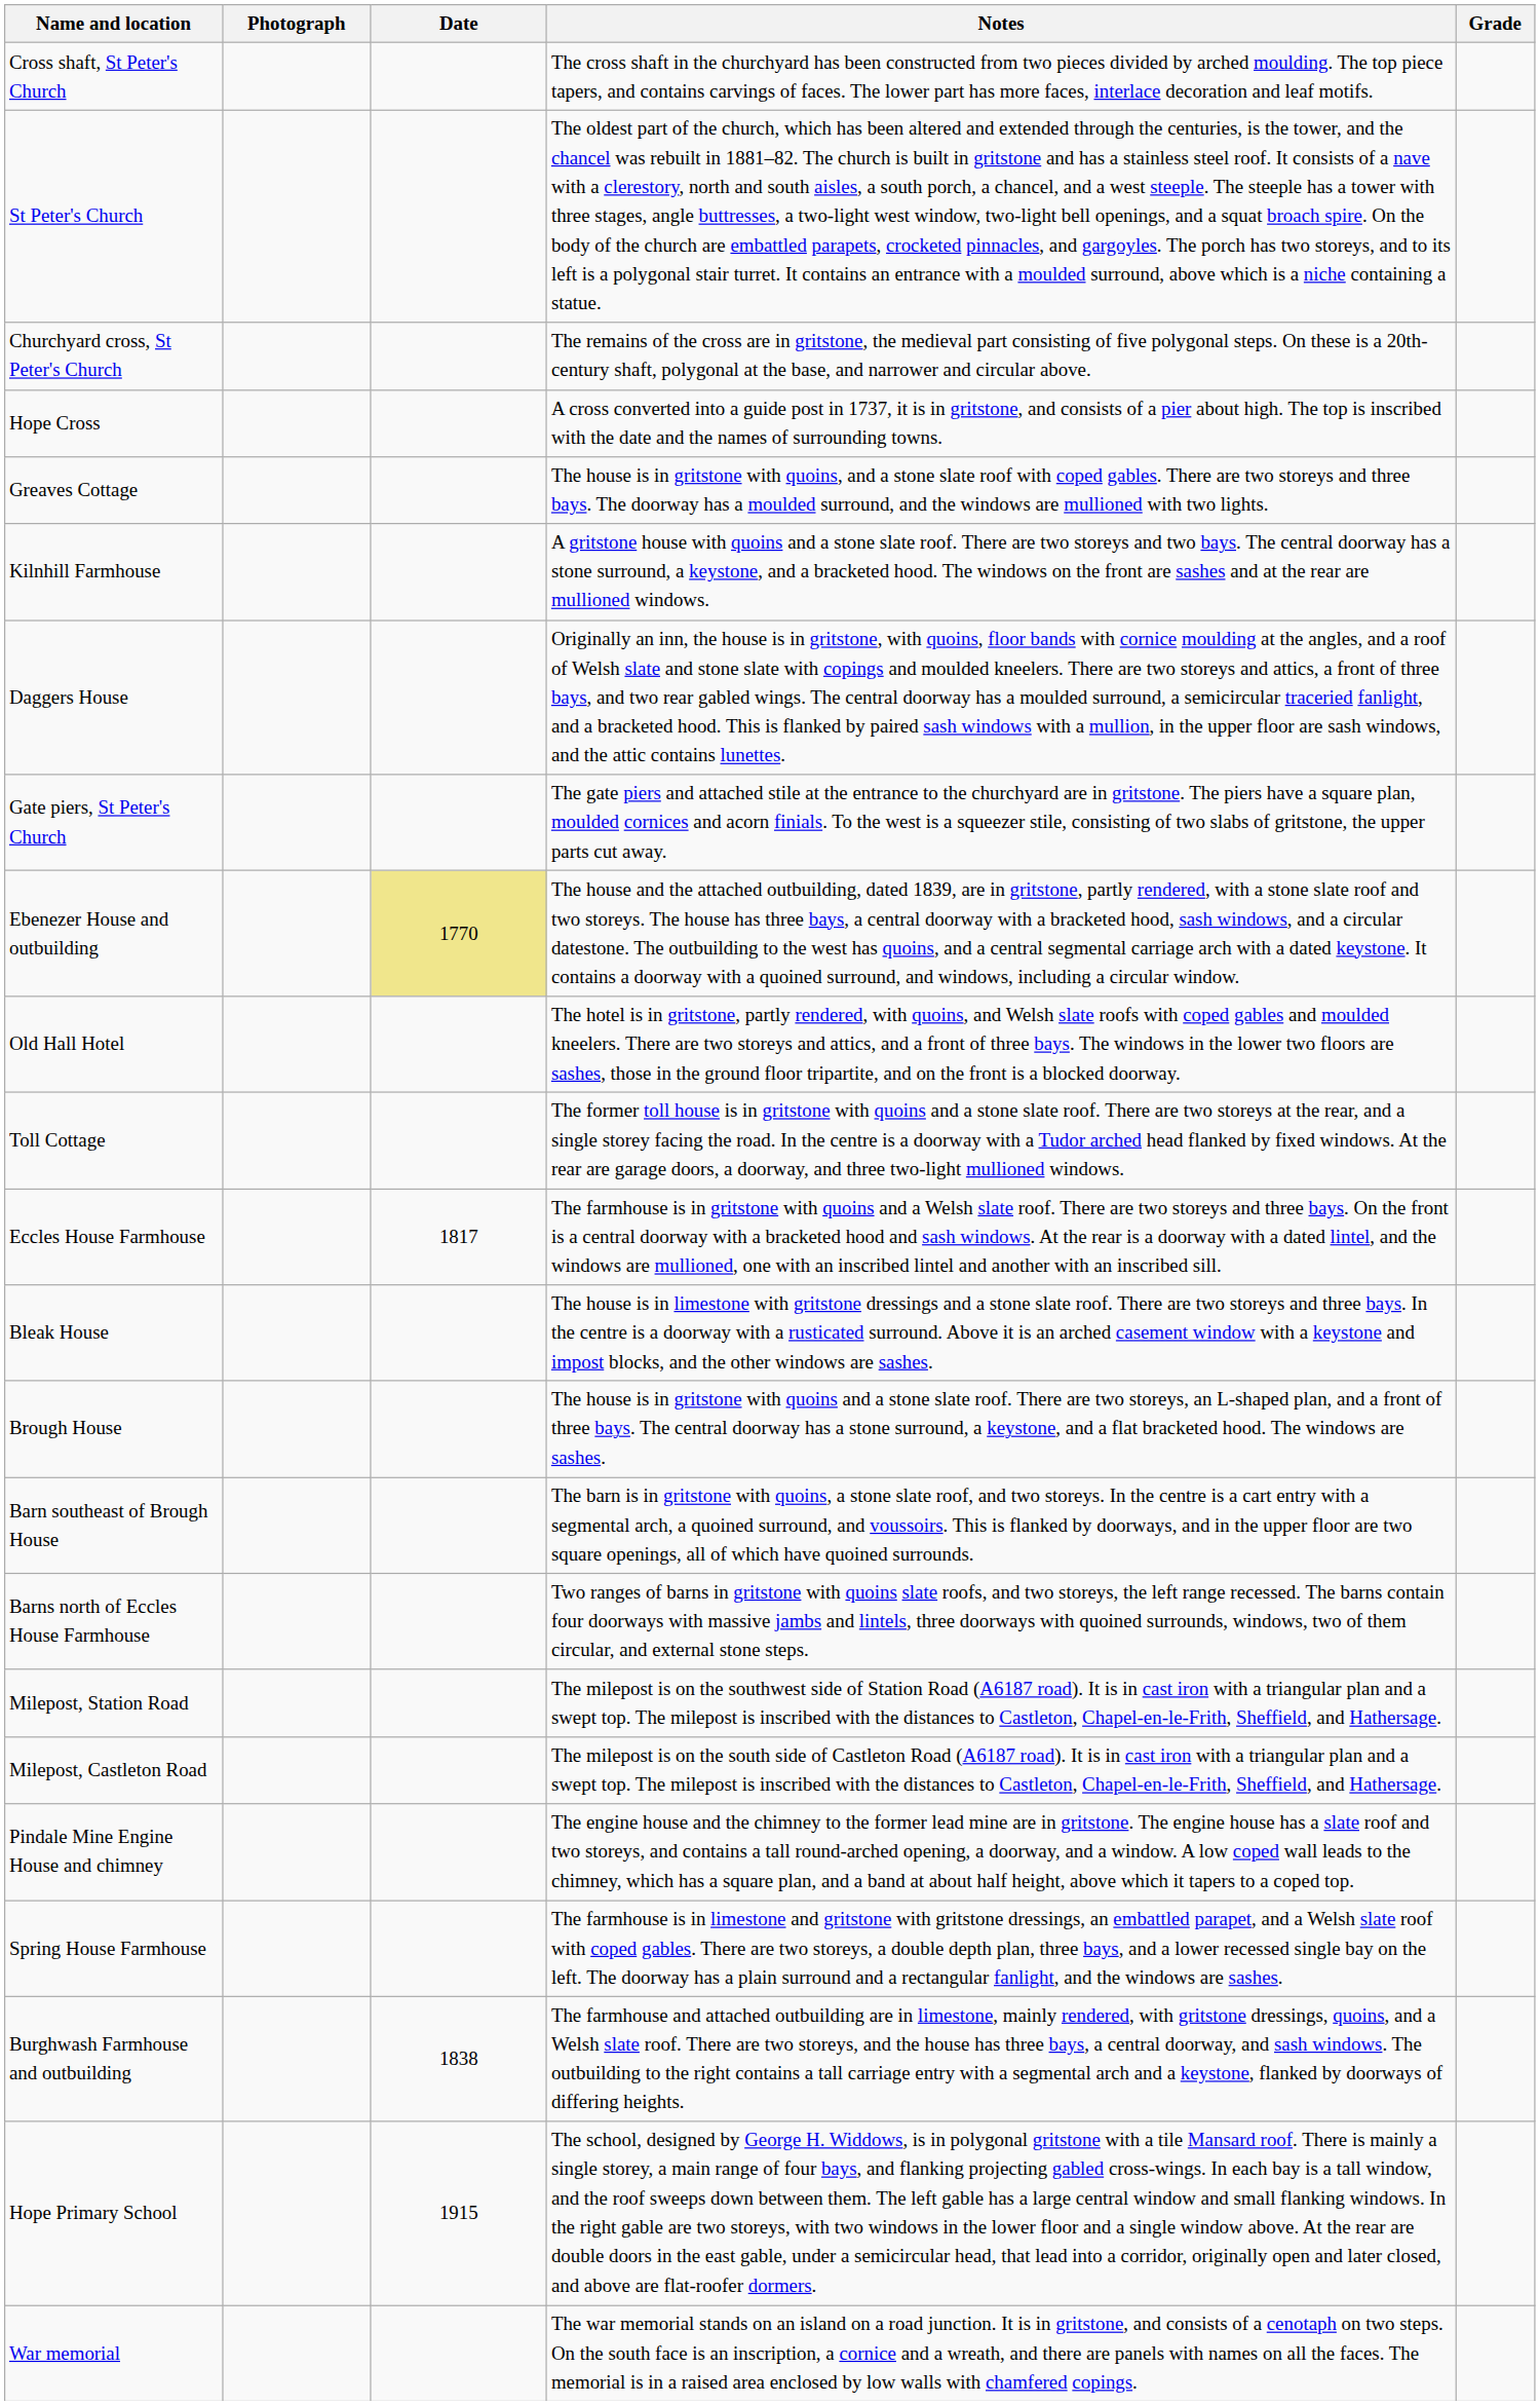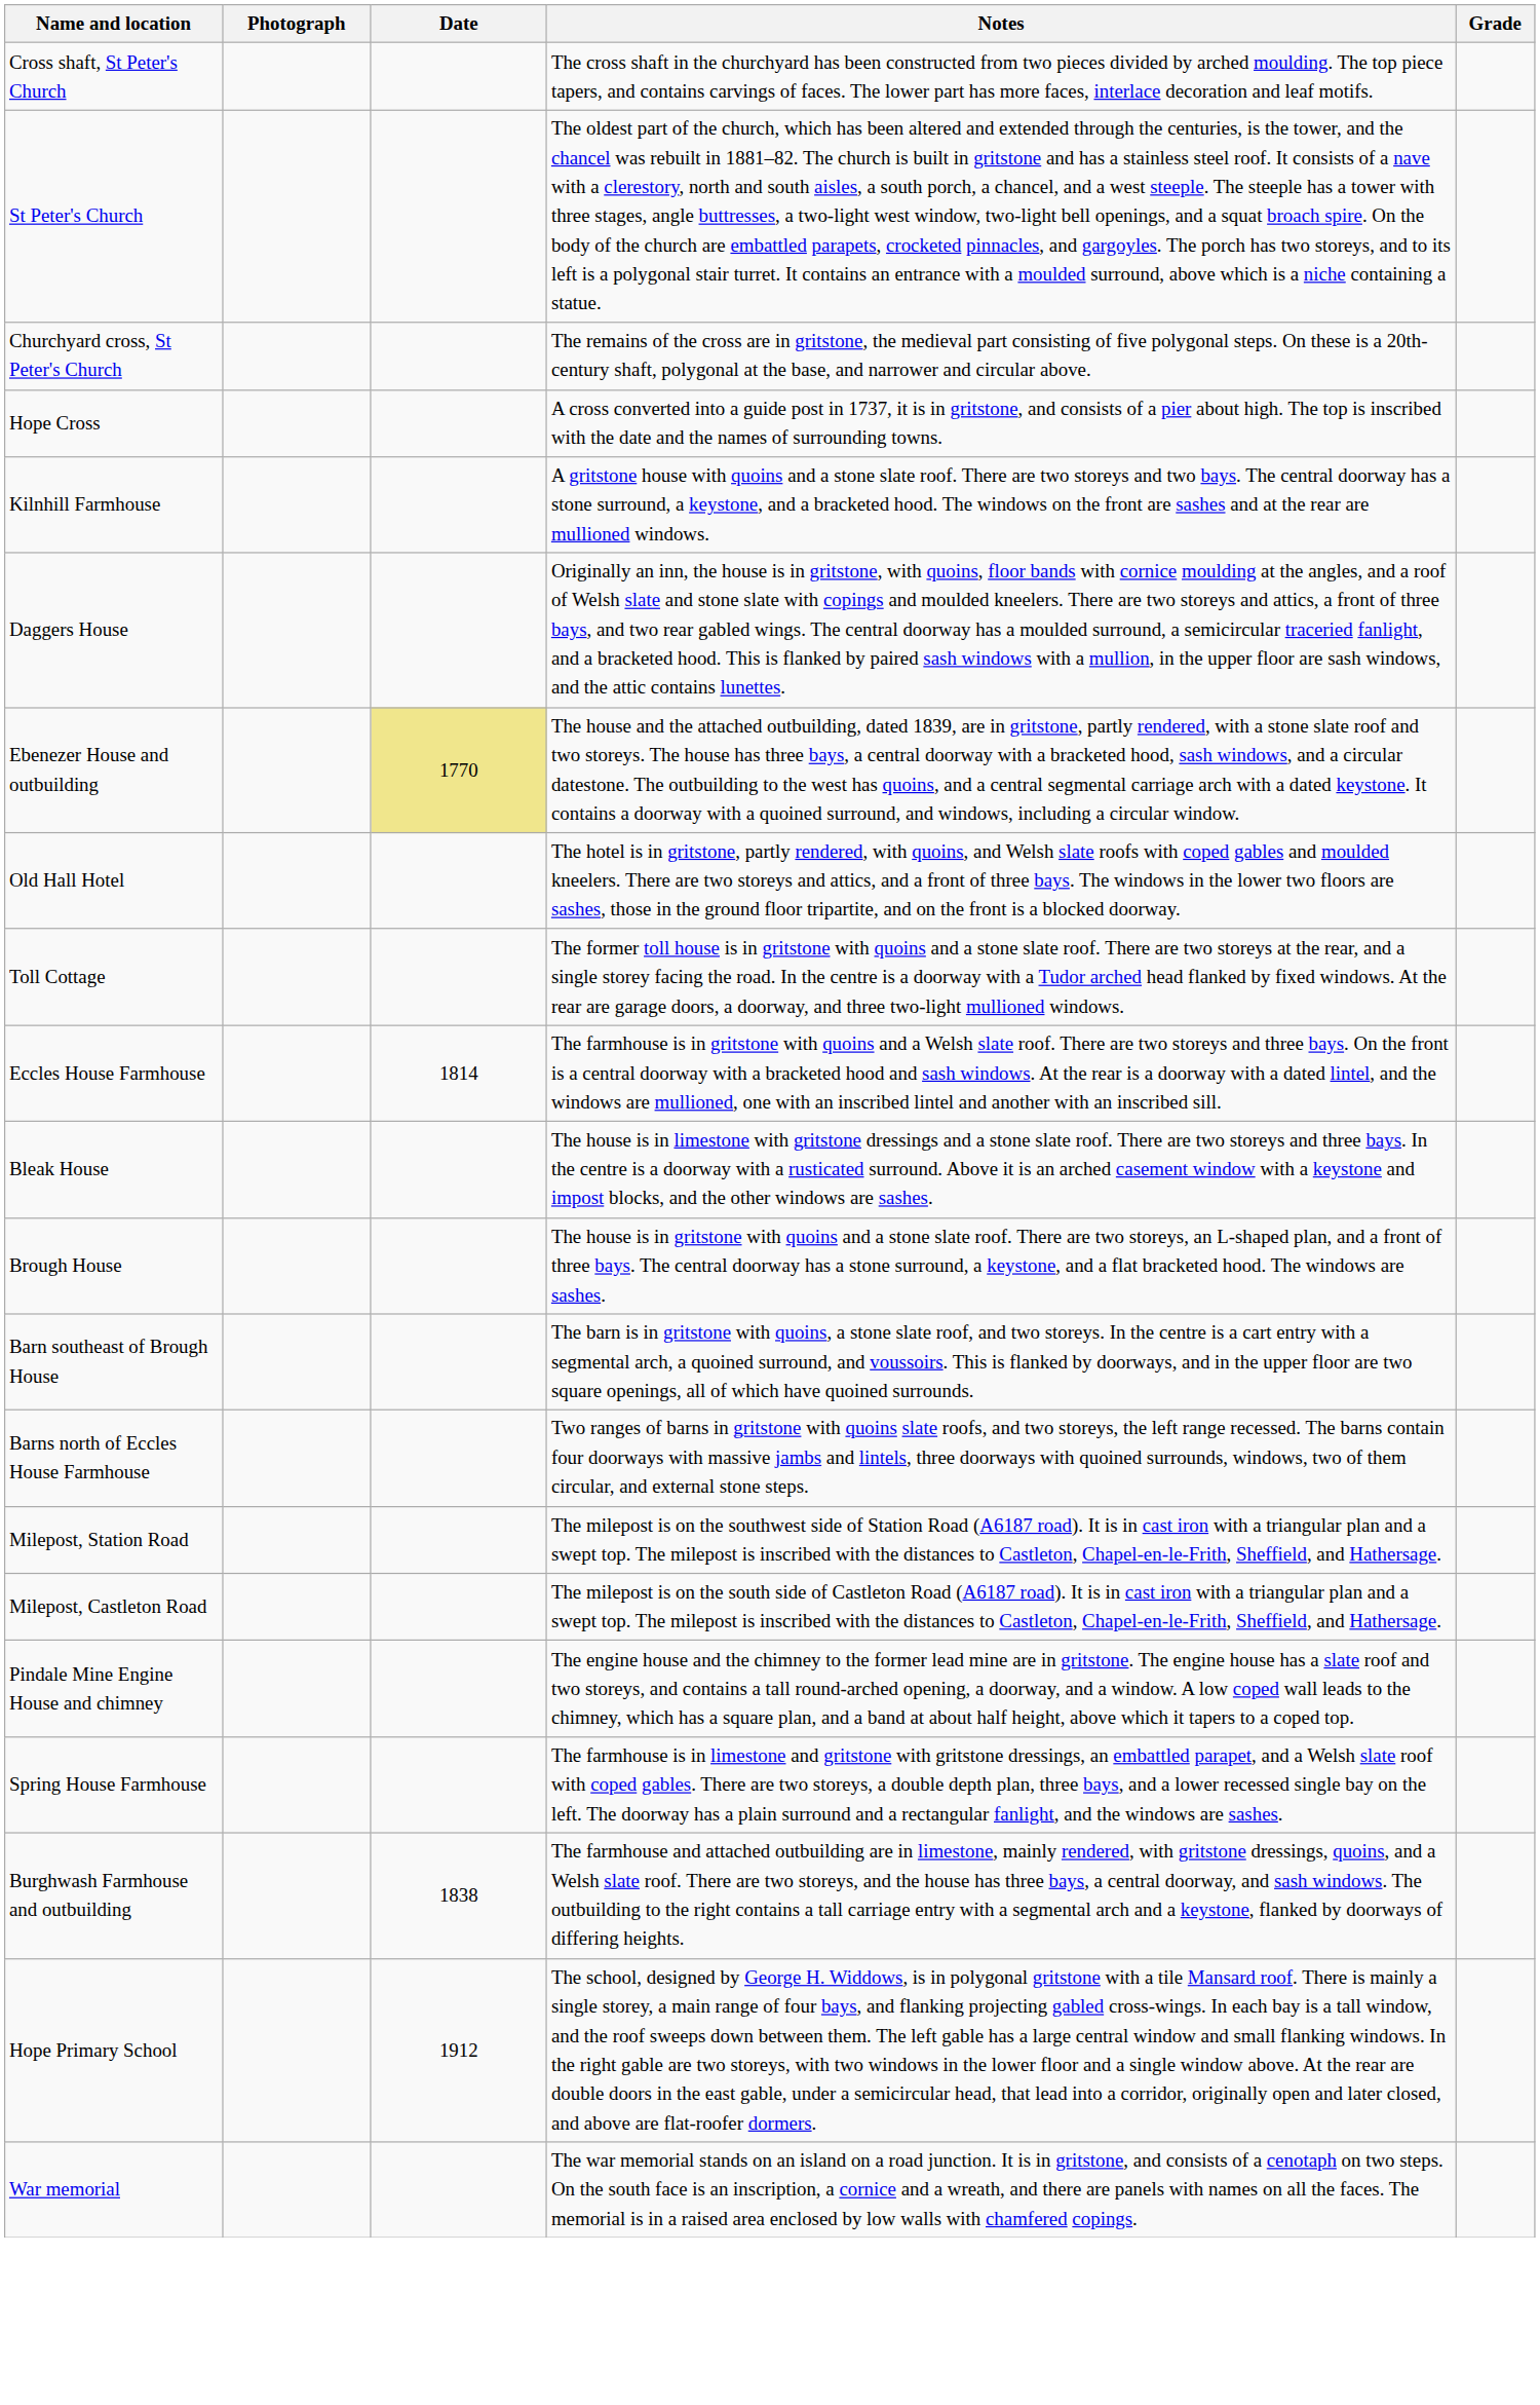 <table class="wikitable sortable plainrowheaders" style="width:100%; border:0; text-align:left; line-height:150%;">
 <tr>
 <th scope="col"  style="width:150px">Name and location</th>
 <th scope="col"  style="width:100px" class="unsortable">Photograph</th>
 <th scope="col"  style="width:120px">Date</th>
 <th scope="col"  style="width:650px" class="unsortable">Notes</th>
 <th scope="col"  style="width:50px">Grade</th>
 </tr>
 <tr>
 <td>Cross shaft, <a href='#'>St Peter's Church</a><br><small></small></td>
 <td></td>
 <td align="center"></td>
 <td>The cross shaft in the churchyard has been constructed from two pieces divided by arched <a href='#'>moulding</a>.  The top piece tapers, and contains carvings of faces.  The lower part has more faces, <a href='#'>interlace</a> decoration and leaf motifs.</td>
 <td align="center" ></td>
 </tr>
 <tr>
 <td><a href='#'>St Peter's Church</a><br><small></small></td>
 <td></td>
 <td align="center"></td>
 <td>The oldest part of the church, which has been altered and extended through the centuries, is the tower, and the <a href='#'>chancel</a> was rebuilt in 1881–82.  The church is built in <a href='#'>gritstone</a> and has a stainless steel roof.  It consists of a <a href='#'>nave</a> with a <a href='#'>clerestory</a>, north and south <a href='#'>aisles</a>, a south porch, a chancel, and a west <a href='#'>steeple</a>.  The steeple has a tower with three stages, angle <a href='#'>buttresses</a>, a two-light west window, two-light bell openings, and a squat <a href='#'>broach spire</a>.  On the body of the church are <a href='#'>embattled</a> <a href='#'>parapets</a>, <a href='#'>crocketed</a> <a href='#'>pinnacles</a>, and <a href='#'>gargoyles</a>.  The porch has two storeys, and to its left is a polygonal stair turret.  It contains an entrance with a <a href='#'>moulded</a> surround, above which is a <a href='#'>niche</a> containing a statue.</td>
 <td align="center" ></td>
 </tr>
 <tr>
 <td>Churchyard cross, <a href='#'>St Peter's Church</a><br><small></small></td>
 <td></td>
 <td align="center"></td>
 <td>The remains of the cross are in <a href='#'>gritstone</a>, the medieval part consisting of five polygonal steps.  On these is a 20th-century shaft, polygonal at the base, and narrower and circular above.</td>
 <td align="center" ></td>
 </tr>
 <tr>
 <td>Hope Cross<br><small></small></td>
 <td></td>
 <td align="center"></td>
 <td>A cross converted into a guide post in 1737, it is in <a href='#'>gritstone</a>, and consists of a <a href='#'>pier</a> about  high.  The top is inscribed with the date and the names of surrounding towns.</td>
 <td align="center" ></td>
 </tr>
 <tr>
-<td>Greaves Cottage<br><small></small></td>
-<td></td>
-<td align="center"></td>
-<td>The house is in <a href='#'>gritstone</a> with <a href='#'>quoins</a>, and a stone slate roof with <a href='#'>coped</a> <a href='#'>gables</a>.  There are two storeys and three <a href='#'>bays</a>.  The doorway has a <a href='#'>moulded</a> surround, and the windows are <a href='#'>mullioned</a> with two lights.</td>
-<td align="center" ></td>
-</tr>
-<tr>
 <td>Kilnhill Farmhouse<br><small></small></td>
 <td></td>
 <td align="center"></td>
 <td>A <a href='#'>gritstone</a> house with <a href='#'>quoins</a> and a stone slate roof.  There are two storeys and two <a href='#'>bays</a>.  The central doorway has a stone surround, a <a href='#'>keystone</a>, and a bracketed hood.  The windows on the front are <a href='#'>sashes</a> and at the rear are <a href='#'>mullioned</a> windows.</td>
 <td align="center" ></td>
 </tr>
 <tr>
 <td>Daggers House<br><small></small></td>
 <td></td>
 <td align="center"></td>
 <td>Originally an inn, the house is in <a href='#'>gritstone</a>, with <a href='#'>quoins</a>, <a href='#'>floor bands</a> with <a href='#'>cornice</a> <a href='#'>moulding</a> at the angles, and a roof of Welsh <a href='#'>slate</a> and stone slate with <a href='#'>copings</a> and moulded kneelers.  There are two storeys and attics, a front of three <a href='#'>bays</a>, and two rear gabled wings. The central doorway has a moulded surround, a semicircular <a href='#'>traceried</a> <a href='#'>fanlight</a>, and a bracketed hood.  This is flanked by paired <a href='#'>sash windows</a> with a <a href='#'>mullion</a>, in the upper floor are sash windows, and the attic contains <a href='#'>lunettes</a>.</td>
-<td align="center" ></td>
-</tr>
-<tr>
-<td>Gate piers, <a href='#'>St Peter's Church</a><br><small></small></td>
-<td></td>
-<td align="center"></td>
-<td>The gate <a href='#'>piers</a> and attached stile at the entrance to the churchyard are in <a href='#'>gritstone</a>.  The piers have a square plan, <a href='#'>moulded</a> <a href='#'>cornices</a> and acorn <a href='#'>finials</a>.  To the west is a squeezer stile, consisting of two slabs of gritstone, the upper parts cut away.</td>
 <td align="center" ></td>
 </tr>
 <tr>
 <td>Ebenezer House and outbuilding<br><small></small></td>
 <td></td>
 <td align="center" style="background: khaki;">1770</td>
 <td>The house and the attached outbuilding, dated 1839, are in <a href='#'>gritstone</a>, partly <a href='#'>rendered</a>, with a stone slate roof and two storeys.  The house has three <a href='#'>bays</a>, a central doorway with a bracketed hood, <a href='#'>sash windows</a>, and a circular datestone.  The outbuilding to the west has <a href='#'>quoins</a>, and a central segmental carriage arch with a dated <a href='#'>keystone</a>.  It contains a doorway with a quoined surround, and windows, including a circular window.</td>
 <td align="center" ></td>
 </tr>
 <tr>
 <td>Old Hall Hotel<br><small></small></td>
 <td></td>
 <td align="center"></td>
 <td>The hotel is in <a href='#'>gritstone</a>, partly <a href='#'>rendered</a>, with <a href='#'>quoins</a>, and Welsh <a href='#'>slate</a> roofs with <a href='#'>coped</a> <a href='#'>gables</a> and <a href='#'>moulded</a> kneelers.  There are two storeys and attics, and a front of three <a href='#'>bays</a>.  The windows in the lower two floors are <a href='#'>sashes</a>, those in the ground floor tripartite, and on the front is a blocked doorway.</td>
 <td align="center" ></td>
 </tr>
 <tr>
 <td>Toll Cottage<br><small></small></td>
 <td></td>
 <td align="center"></td>
 <td>The former <a href='#'>toll house</a> is in <a href='#'>gritstone</a> with <a href='#'>quoins</a> and a stone slate roof.  There are two storeys at the rear, and a single storey facing the road.  In the centre is a doorway with a <a href='#'>Tudor arched</a> head flanked by fixed windows.  At the rear are garage doors, a doorway, and three two-light <a href='#'>mullioned</a> windows.</td>
 <td align="center" ></td>
 </tr>
 <tr>
 <td>Eccles House Farmhouse<br><small></small></td>
 <td></td>
-<td align="center">1817</td>
+<td align="center">1814</td>
 <td>The farmhouse is in <a href='#'>gritstone</a> with <a href='#'>quoins</a> and a Welsh <a href='#'>slate</a> roof.  There are two storeys and three <a href='#'>bays</a>.  On the front is a central doorway with a bracketed hood and <a href='#'>sash windows</a>.  At the rear is a doorway with a dated <a href='#'>lintel</a>, and the windows are <a href='#'>mullioned</a>, one with an inscribed lintel and another with an inscribed sill.</td>
 <td align="center" ></td>
 </tr>
 <tr>
 <td>Bleak House<br><small></small></td>
 <td></td>
 <td align="center"></td>
 <td>The house is in <a href='#'>limestone</a> with <a href='#'>gritstone</a> dressings and a stone slate roof.  There are two storeys and three <a href='#'>bays</a>.  In the centre is a doorway with a <a href='#'>rusticated</a> surround.  Above it is an arched <a href='#'>casement window</a> with a <a href='#'>keystone</a> and <a href='#'>impost</a> blocks, and the other windows are <a href='#'>sashes</a>.</td>
 <td align="center" ></td>
 </tr>
 <tr>
 <td>Brough House<br><small></small></td>
 <td></td>
 <td align="center"></td>
 <td>The house is in <a href='#'>gritstone</a> with <a href='#'>quoins</a> and a stone slate roof.  There are two storeys, an L-shaped plan, and a front of three <a href='#'>bays</a>.  The central doorway has a stone surround, a <a href='#'>keystone</a>, and a flat bracketed hood.  The windows are <a href='#'>sashes</a>.</td>
 <td align="center" ></td>
 </tr>
 <tr>
 <td>Barn southeast of Brough House<br><small></small></td>
 <td></td>
 <td align="center"></td>
 <td>The barn is in <a href='#'>gritstone</a> with <a href='#'>quoins</a>, a stone slate roof, and two storeys.  In the centre is a cart entry with a segmental arch, a quoined surround, and <a href='#'>voussoirs</a>.  This is flanked by doorways, and in the upper floor are two square openings, all of which have quoined surrounds.</td>
 <td align="center" ></td>
 </tr>
 <tr>
 <td>Barns north of Eccles House Farmhouse<br><small></small></td>
 <td></td>
 <td align="center"></td>
 <td>Two ranges of barns in <a href='#'>gritstone</a> with <a href='#'>quoins</a> <a href='#'>slate</a> roofs, and two storeys, the left range recessed.  The barns contain four doorways with massive <a href='#'>jambs</a> and <a href='#'>lintels</a>, three doorways with quoined surrounds, windows, two of them circular, and external stone steps.</td>
 <td align="center" ></td>
 </tr>
 <tr>
 <td>Milepost, Station Road<br><small></small></td>
 <td></td>
 <td align="center"></td>
 <td>The milepost is on the southwest side of Station Road (<a href='#'>A6187 road</a>).  It is in <a href='#'>cast iron</a> with a triangular plan and a swept top. The milepost is inscribed with the distances to <a href='#'>Castleton</a>, <a href='#'>Chapel-en-le-Frith</a>, <a href='#'>Sheffield</a>, and <a href='#'>Hathersage</a>.</td>
 <td align="center" ></td>
 </tr>
 <tr>
 <td>Milepost, Castleton Road<br><small></small></td>
 <td></td>
 <td align="center"></td>
 <td>The milepost is on the south side of Castleton Road (<a href='#'>A6187 road</a>).  It is in <a href='#'>cast iron</a> with a triangular plan and a swept top. The milepost is inscribed with the distances to <a href='#'>Castleton</a>, <a href='#'>Chapel-en-le-Frith</a>, <a href='#'>Sheffield</a>, and <a href='#'>Hathersage</a>.</td>
 <td align="center" ></td>
 </tr>
 <tr>
 <td>Pindale Mine Engine House and chimney<br><small></small></td>
 <td></td>
 <td align="center"></td>
 <td>The engine house and the chimney to the former lead mine are in <a href='#'>gritstone</a>.  The engine house has a <a href='#'>slate</a> roof and two storeys, and contains a tall round-arched opening, a doorway, and a window.  A low <a href='#'>coped</a> wall leads to the chimney, which has a square plan, and a band at about half height, above which it tapers to a coped top.</td>
 <td align="center" ></td>
 </tr>
 <tr>
 <td>Spring House Farmhouse<br><small></small></td>
 <td></td>
 <td align="center"></td>
 <td>The farmhouse is in <a href='#'>limestone</a> and <a href='#'>gritstone</a> with gritstone dressings, an <a href='#'>embattled</a> <a href='#'>parapet</a>, and a Welsh <a href='#'>slate</a> roof with <a href='#'>coped</a> <a href='#'>gables</a>.  There are two storeys, a double depth plan, three <a href='#'>bays</a>, and a lower recessed single bay on the left.  The doorway has a plain surround and a rectangular <a href='#'>fanlight</a>, and the windows are <a href='#'>sashes</a>.</td>
 <td align="center" ></td>
 </tr>
 <tr>
 <td>Burghwash Farmhouse and outbuilding<br><small></small></td>
 <td></td>
 <td align="center">1838</td>
 <td>The farmhouse and attached outbuilding are in <a href='#'>limestone</a>, mainly <a href='#'>rendered</a>, with <a href='#'>gritstone</a> dressings, <a href='#'>quoins</a>, and a Welsh <a href='#'>slate</a> roof.  There are two storeys, and the house has three <a href='#'>bays</a>, a central doorway, and <a href='#'>sash windows</a>.  The outbuilding to the right contains a tall carriage entry with a segmental arch and a <a href='#'>keystone</a>, flanked by doorways of differing heights.</td>
 <td align="center" ></td>
 </tr>
 <tr>
 <td>Hope Primary School<br><small></small></td>
 <td></td>
-<td align="center">1915</td>
+<td align="center">1912</td>
 <td>The school, designed by <a href='#'>George H. Widdows</a>, is in polygonal <a href='#'>gritstone</a> with a tile <a href='#'>Mansard roof</a>.  There is mainly a single storey, a main range of four <a href='#'>bays</a>, and flanking projecting <a href='#'>gabled</a> cross-wings.  In each bay is a tall window, and the roof sweeps down between them.  The left gable has a large central window and small flanking windows.  In the right gable are two storeys, with two windows in the lower floor and a single window above.  At the rear are double doors in the east gable, under a semicircular head, that lead into a corridor, originally open and later closed, and above are flat-roofer <a href='#'>dormers</a>.</td>
 <td align="center" ></td>
 </tr>
 <tr>
 <td><a href='#'>War memorial</a><br><small></small></td>
 <td></td>
 <td align="center"></td>
 <td>The war memorial stands on an island on a road junction.  It is in <a href='#'>gritstone</a>, and consists of a <a href='#'>cenotaph</a> on two steps.  On the south face is an inscription, a <a href='#'>cornice</a> and a wreath, and there are panels with names on all the faces.  The memorial is in a raised area enclosed by low walls with <a href='#'>chamfered</a> <a href='#'>copings</a>.</td>
 <td align="center" ></td>
 </tr>
 <tr>
 </tr>
 </table>
